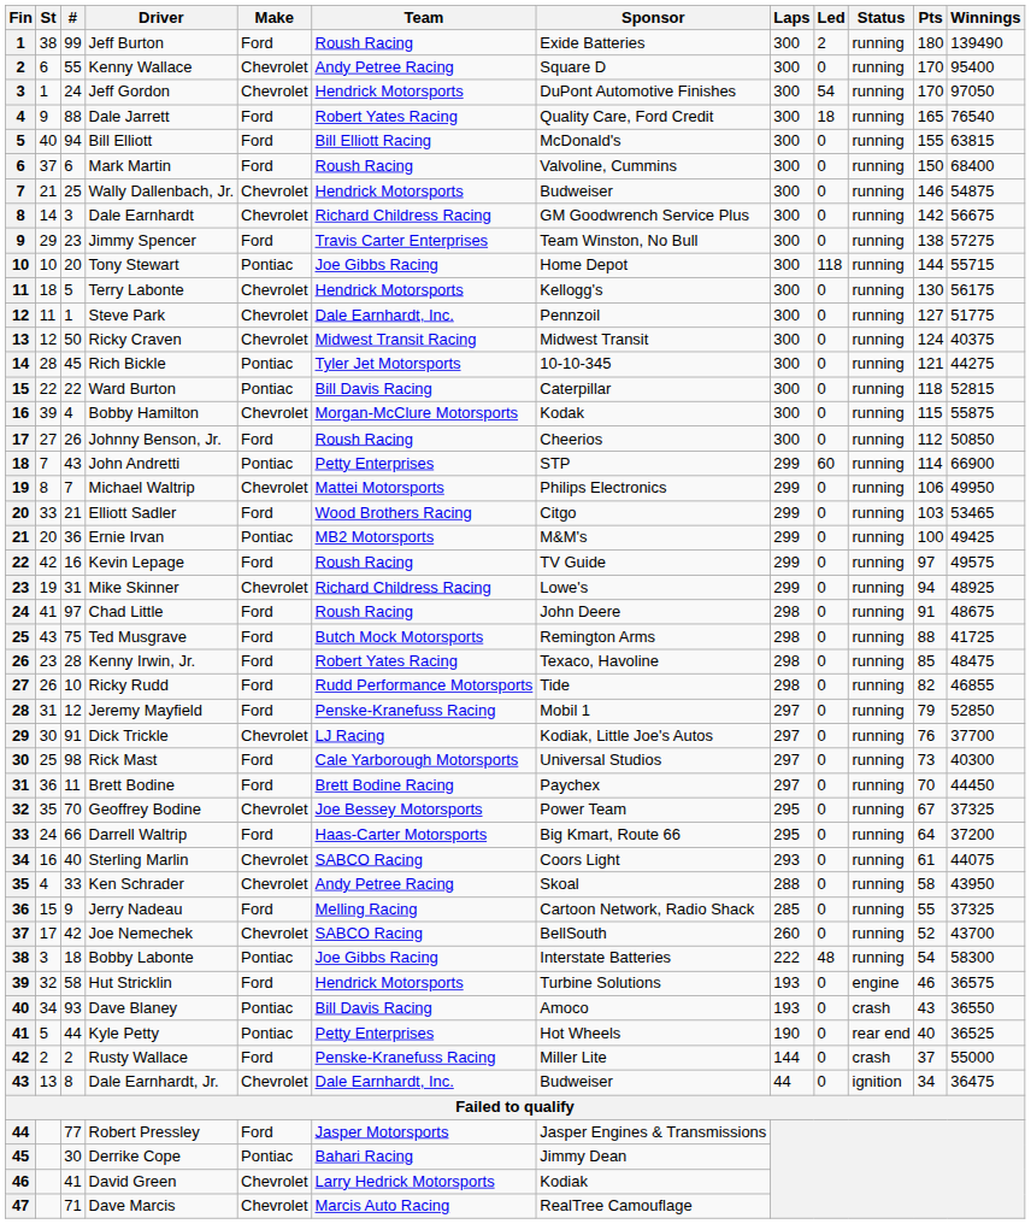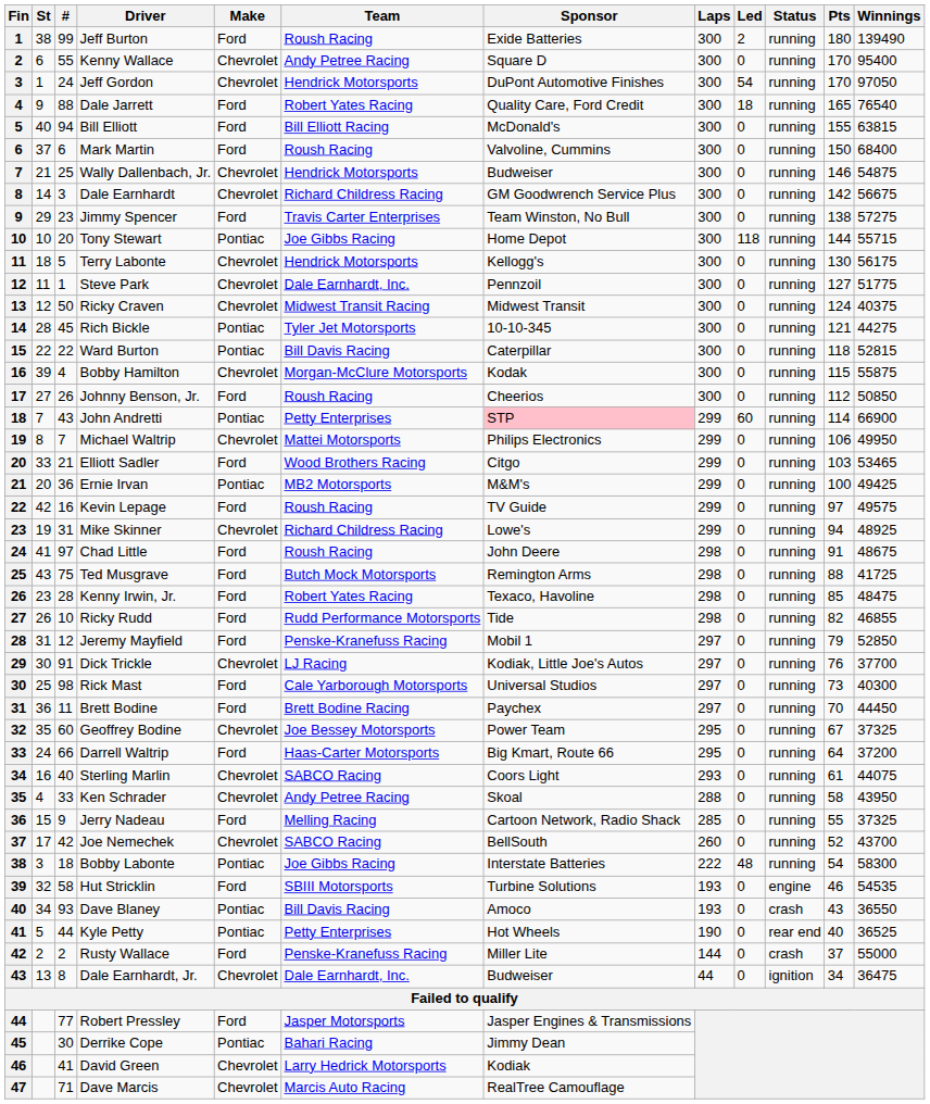 <table class="wikitable sortable">
 <tr>
 <th>Fin</th>
 <th>St</th>
 <th>#</th>
 <th>Driver</th>
 <th>Make</th>
 <th>Team</th>
 <th>Sponsor</th>
 <th>Laps</th>
 <th>Led</th>
 <th>Status</th>
 <th>Pts</th>
 <th>Winnings</th>
 </tr>
 <tr>
 <th>1</th>
 <td>38</td>
 <td>99</td>
 <td>Jeff Burton</td>
 <td>Ford</td>
 <td><a href='#'>Roush Racing</a></td>
 <td>Exide Batteries</td>
 <td>300</td>
 <td>2</td>
 <td>running</td>
 <td>180</td>
 <td>139490</td>
 </tr>
 <tr>
 <th>2</th>
 <td>6</td>
 <td>55</td>
 <td>Kenny Wallace</td>
 <td>Chevrolet</td>
 <td><a href='#'>Andy Petree Racing</a></td>
 <td>Square D</td>
 <td>300</td>
 <td>0</td>
 <td>running</td>
 <td>170</td>
 <td>95400</td>
 </tr>
 <tr>
 <th>3</th>
 <td>1</td>
 <td>24</td>
 <td>Jeff Gordon</td>
 <td>Chevrolet</td>
 <td><a href='#'>Hendrick Motorsports</a></td>
 <td>DuPont Automotive Finishes</td>
 <td>300</td>
 <td>54</td>
 <td>running</td>
 <td>170</td>
 <td>97050</td>
 </tr>
 <tr>
 <th>4</th>
 <td>9</td>
 <td>88</td>
 <td>Dale Jarrett</td>
 <td>Ford</td>
 <td><a href='#'>Robert Yates Racing</a></td>
 <td>Quality Care, Ford Credit</td>
 <td>300</td>
 <td>18</td>
 <td>running</td>
 <td>165</td>
 <td>76540</td>
 </tr>
 <tr>
 <th>5</th>
 <td>40</td>
 <td>94</td>
 <td>Bill Elliott</td>
 <td>Ford</td>
 <td><a href='#'>Bill Elliott Racing</a></td>
 <td>McDonald's</td>
 <td>300</td>
 <td>0</td>
 <td>running</td>
 <td>155</td>
 <td>63815</td>
 </tr>
 <tr>
 <th>6</th>
 <td>37</td>
 <td>6</td>
 <td>Mark Martin</td>
 <td>Ford</td>
 <td><a href='#'>Roush Racing</a></td>
 <td>Valvoline, Cummins</td>
 <td>300</td>
 <td>0</td>
 <td>running</td>
 <td>150</td>
 <td>68400</td>
 </tr>
 <tr>
 <th>7</th>
 <td>21</td>
 <td>25</td>
 <td>Wally Dallenbach, Jr.</td>
 <td>Chevrolet</td>
 <td><a href='#'>Hendrick Motorsports</a></td>
 <td>Budweiser</td>
 <td>300</td>
 <td>0</td>
 <td>running</td>
 <td>146</td>
 <td>54875</td>
 </tr>
 <tr>
 <th>8</th>
 <td>14</td>
 <td>3</td>
 <td>Dale Earnhardt</td>
 <td>Chevrolet</td>
 <td><a href='#'>Richard Childress Racing</a></td>
 <td>GM Goodwrench Service Plus</td>
 <td>300</td>
 <td>0</td>
 <td>running</td>
 <td>142</td>
 <td>56675</td>
 </tr>
 <tr>
 <th>9</th>
 <td>29</td>
 <td>23</td>
 <td>Jimmy Spencer</td>
 <td>Ford</td>
 <td><a href='#'>Travis Carter Enterprises</a></td>
 <td>Team Winston, No Bull</td>
 <td>300</td>
 <td>0</td>
 <td>running</td>
 <td>138</td>
 <td>57275</td>
 </tr>
 <tr>
 <th>10</th>
 <td>10</td>
 <td>20</td>
 <td>Tony Stewart</td>
 <td>Pontiac</td>
 <td><a href='#'>Joe Gibbs Racing</a></td>
 <td>Home Depot</td>
 <td>300</td>
 <td>118</td>
 <td>running</td>
 <td>144</td>
 <td>55715</td>
 </tr>
 <tr>
 <th>11</th>
 <td>18</td>
 <td>5</td>
 <td>Terry Labonte</td>
 <td>Chevrolet</td>
 <td><a href='#'>Hendrick Motorsports</a></td>
 <td>Kellogg's</td>
 <td>300</td>
 <td>0</td>
 <td>running</td>
 <td>130</td>
 <td>56175</td>
 </tr>
 <tr>
 <th>12</th>
 <td>11</td>
 <td>1</td>
 <td>Steve Park</td>
 <td>Chevrolet</td>
 <td><a href='#'>Dale Earnhardt, Inc.</a></td>
 <td>Pennzoil</td>
 <td>300</td>
 <td>0</td>
 <td>running</td>
 <td>127</td>
 <td>51775</td>
 </tr>
 <tr>
 <th>13</th>
 <td>12</td>
 <td>50</td>
 <td>Ricky Craven</td>
 <td>Chevrolet</td>
 <td><a href='#'>Midwest Transit Racing</a></td>
 <td>Midwest Transit</td>
 <td>300</td>
 <td>0</td>
 <td>running</td>
 <td>124</td>
 <td>40375</td>
 </tr>
 <tr>
 <th>14</th>
 <td>28</td>
 <td>45</td>
 <td>Rich Bickle</td>
 <td>Pontiac</td>
 <td><a href='#'>Tyler Jet Motorsports</a></td>
 <td>10-10-345</td>
 <td>300</td>
 <td>0</td>
 <td>running</td>
 <td>121</td>
 <td>44275</td>
 </tr>
 <tr>
 <th>15</th>
 <td>22</td>
 <td>22</td>
 <td>Ward Burton</td>
 <td>Pontiac</td>
 <td><a href='#'>Bill Davis Racing</a></td>
 <td>Caterpillar</td>
 <td>300</td>
 <td>0</td>
 <td>running</td>
 <td>118</td>
 <td>52815</td>
 </tr>
 <tr>
 <th>16</th>
 <td>39</td>
 <td>4</td>
 <td>Bobby Hamilton</td>
 <td>Chevrolet</td>
 <td><a href='#'>Morgan-McClure Motorsports</a></td>
 <td>Kodak</td>
 <td>300</td>
 <td>0</td>
 <td>running</td>
 <td>115</td>
 <td>55875</td>
 </tr>
 <tr>
 <th>17</th>
 <td>27</td>
 <td>26</td>
 <td>Johnny Benson, Jr.</td>
 <td>Ford</td>
 <td><a href='#'>Roush Racing</a></td>
 <td>Cheerios</td>
 <td>300</td>
 <td>0</td>
 <td>running</td>
 <td>112</td>
 <td>50850</td>
 </tr>
 <tr>
 <th>18</th>
 <td>7</td>
 <td>43</td>
 <td>John Andretti</td>
 <td>Pontiac</td>
 <td><a href='#'>Petty Enterprises</a></td>
-<td>STP</td>
+<td style="background: pink;">STP</td>
 <td>299</td>
 <td>60</td>
 <td>running</td>
 <td>114</td>
 <td>66900</td>
 </tr>
 <tr>
 <th>19</th>
 <td>8</td>
 <td>7</td>
 <td>Michael Waltrip</td>
 <td>Chevrolet</td>
 <td><a href='#'>Mattei Motorsports</a></td>
 <td>Philips Electronics</td>
 <td>299</td>
 <td>0</td>
 <td>running</td>
 <td>106</td>
 <td>49950</td>
 </tr>
 <tr>
 <th>20</th>
 <td>33</td>
 <td>21</td>
 <td>Elliott Sadler</td>
 <td>Ford</td>
 <td><a href='#'>Wood Brothers Racing</a></td>
 <td>Citgo</td>
 <td>299</td>
 <td>0</td>
 <td>running</td>
 <td>103</td>
 <td>53465</td>
 </tr>
 <tr>
 <th>21</th>
 <td>20</td>
 <td>36</td>
 <td>Ernie Irvan</td>
 <td>Pontiac</td>
 <td><a href='#'>MB2 Motorsports</a></td>
 <td>M&M's</td>
 <td>299</td>
 <td>0</td>
 <td>running</td>
 <td>100</td>
 <td>49425</td>
 </tr>
 <tr>
 <th>22</th>
 <td>42</td>
 <td>16</td>
 <td>Kevin Lepage</td>
 <td>Ford</td>
 <td><a href='#'>Roush Racing</a></td>
 <td>TV Guide</td>
 <td>299</td>
 <td>0</td>
 <td>running</td>
 <td>97</td>
 <td>49575</td>
 </tr>
 <tr>
 <th>23</th>
 <td>19</td>
 <td>31</td>
 <td>Mike Skinner</td>
 <td>Chevrolet</td>
 <td><a href='#'>Richard Childress Racing</a></td>
 <td>Lowe's</td>
 <td>299</td>
 <td>0</td>
 <td>running</td>
 <td>94</td>
 <td>48925</td>
 </tr>
 <tr>
 <th>24</th>
 <td>41</td>
 <td>97</td>
 <td>Chad Little</td>
 <td>Ford</td>
 <td><a href='#'>Roush Racing</a></td>
 <td>John Deere</td>
 <td>298</td>
 <td>0</td>
 <td>running</td>
 <td>91</td>
 <td>48675</td>
 </tr>
 <tr>
 <th>25</th>
 <td>43</td>
 <td>75</td>
 <td>Ted Musgrave</td>
 <td>Ford</td>
 <td><a href='#'>Butch Mock Motorsports</a></td>
 <td>Remington Arms</td>
 <td>298</td>
 <td>0</td>
 <td>running</td>
 <td>88</td>
 <td>41725</td>
 </tr>
 <tr>
 <th>26</th>
 <td>23</td>
 <td>28</td>
 <td>Kenny Irwin, Jr.</td>
 <td>Ford</td>
 <td><a href='#'>Robert Yates Racing</a></td>
 <td>Texaco, Havoline</td>
 <td>298</td>
 <td>0</td>
 <td>running</td>
 <td>85</td>
 <td>48475</td>
 </tr>
 <tr>
 <th>27</th>
 <td>26</td>
 <td>10</td>
 <td>Ricky Rudd</td>
 <td>Ford</td>
 <td><a href='#'>Rudd Performance Motorsports</a></td>
 <td>Tide</td>
 <td>298</td>
 <td>0</td>
 <td>running</td>
 <td>82</td>
 <td>46855</td>
 </tr>
 <tr>
 <th>28</th>
 <td>31</td>
 <td>12</td>
 <td>Jeremy Mayfield</td>
 <td>Ford</td>
 <td><a href='#'>Penske-Kranefuss Racing</a></td>
 <td>Mobil 1</td>
 <td>297</td>
 <td>0</td>
 <td>running</td>
 <td>79</td>
 <td>52850</td>
 </tr>
 <tr>
 <th>29</th>
 <td>30</td>
 <td>91</td>
 <td>Dick Trickle</td>
 <td>Chevrolet</td>
 <td><a href='#'>LJ Racing</a></td>
 <td>Kodiak, Little Joe's Autos</td>
 <td>297</td>
 <td>0</td>
 <td>running</td>
 <td>76</td>
 <td>37700</td>
 </tr>
 <tr>
 <th>30</th>
 <td>25</td>
 <td>98</td>
 <td>Rick Mast</td>
 <td>Ford</td>
 <td><a href='#'>Cale Yarborough Motorsports</a></td>
 <td>Universal Studios</td>
 <td>297</td>
 <td>0</td>
 <td>running</td>
 <td>73</td>
 <td>40300</td>
 </tr>
 <tr>
 <th>31</th>
 <td>36</td>
 <td>11</td>
 <td>Brett Bodine</td>
 <td>Ford</td>
 <td><a href='#'>Brett Bodine Racing</a></td>
 <td>Paychex</td>
 <td>297</td>
 <td>0</td>
 <td>running</td>
 <td>70</td>
 <td>44450</td>
 </tr>
 <tr>
 <th>32</th>
 <td>35</td>
-<td>70</td>
+<td>60</td>
 <td>Geoffrey Bodine</td>
 <td>Chevrolet</td>
 <td><a href='#'>Joe Bessey Motorsports</a></td>
 <td>Power Team</td>
 <td>295</td>
 <td>0</td>
 <td>running</td>
 <td>67</td>
 <td>37325</td>
 </tr>
 <tr>
 <th>33</th>
 <td>24</td>
 <td>66</td>
 <td>Darrell Waltrip</td>
 <td>Ford</td>
 <td><a href='#'>Haas-Carter Motorsports</a></td>
 <td>Big Kmart, Route 66</td>
 <td>295</td>
 <td>0</td>
 <td>running</td>
 <td>64</td>
 <td>37200</td>
 </tr>
 <tr>
 <th>34</th>
 <td>16</td>
 <td>40</td>
 <td>Sterling Marlin</td>
 <td>Chevrolet</td>
 <td><a href='#'>SABCO Racing</a></td>
 <td>Coors Light</td>
 <td>293</td>
 <td>0</td>
 <td>running</td>
 <td>61</td>
 <td>44075</td>
 </tr>
 <tr>
 <th>35</th>
 <td>4</td>
 <td>33</td>
 <td>Ken Schrader</td>
 <td>Chevrolet</td>
 <td><a href='#'>Andy Petree Racing</a></td>
 <td>Skoal</td>
 <td>288</td>
 <td>0</td>
 <td>running</td>
 <td>58</td>
 <td>43950</td>
 </tr>
 <tr>
 <th>36</th>
 <td>15</td>
 <td>9</td>
 <td>Jerry Nadeau</td>
 <td>Ford</td>
 <td><a href='#'>Melling Racing</a></td>
 <td>Cartoon Network, Radio Shack</td>
 <td>285</td>
 <td>0</td>
 <td>running</td>
 <td>55</td>
 <td>37325</td>
 </tr>
 <tr>
 <th>37</th>
 <td>17</td>
 <td>42</td>
 <td>Joe Nemechek</td>
 <td>Chevrolet</td>
 <td><a href='#'>SABCO Racing</a></td>
 <td>BellSouth</td>
 <td>260</td>
 <td>0</td>
 <td>running</td>
 <td>52</td>
 <td>43700</td>
 </tr>
 <tr>
 <th>38</th>
 <td>3</td>
 <td>18</td>
 <td>Bobby Labonte</td>
 <td>Pontiac</td>
 <td><a href='#'>Joe Gibbs Racing</a></td>
 <td>Interstate Batteries</td>
 <td>222</td>
 <td>48</td>
 <td>running</td>
 <td>54</td>
 <td>58300</td>
 </tr>
 <tr>
 <th>39</th>
 <td>32</td>
 <td>58</td>
 <td>Hut Stricklin</td>
 <td>Ford</td>
-<td><a href='#'>Hendrick Motorsports</a></td>
+<td><a href='#'>SBIII Motorsports</a></td>
 <td>Turbine Solutions</td>
 <td>193</td>
 <td>0</td>
 <td>engine</td>
 <td>46</td>
-<td>36575</td>
+<td>54535</td>
 </tr>
 <tr>
 <th>40</th>
 <td>34</td>
 <td>93</td>
 <td>Dave Blaney</td>
 <td>Pontiac</td>
 <td><a href='#'>Bill Davis Racing</a></td>
 <td>Amoco</td>
 <td>193</td>
 <td>0</td>
 <td>crash</td>
 <td>43</td>
 <td>36550</td>
 </tr>
 <tr>
 <th>41</th>
 <td>5</td>
 <td>44</td>
 <td>Kyle Petty</td>
 <td>Pontiac</td>
 <td><a href='#'>Petty Enterprises</a></td>
 <td>Hot Wheels</td>
 <td>190</td>
 <td>0</td>
 <td>rear end</td>
 <td>40</td>
 <td>36525</td>
 </tr>
 <tr>
 <th>42</th>
 <td>2</td>
 <td>2</td>
 <td>Rusty Wallace</td>
 <td>Ford</td>
 <td><a href='#'>Penske-Kranefuss Racing</a></td>
 <td>Miller Lite</td>
 <td>144</td>
 <td>0</td>
 <td>crash</td>
 <td>37</td>
 <td>55000</td>
 </tr>
 <tr>
 <th>43</th>
 <td>13</td>
 <td>8</td>
 <td>Dale Earnhardt, Jr.</td>
 <td>Chevrolet</td>
 <td><a href='#'>Dale Earnhardt, Inc.</a></td>
 <td>Budweiser</td>
 <td>44</td>
 <td>0</td>
 <td>ignition</td>
 <td>34</td>
 <td>36475</td>
 </tr>
 <tr>
 <th colspan="12">Failed to qualify</th>
 </tr>
 <tr>
 <th>44</th>
 <td></td>
 <td>77</td>
 <td>Robert Pressley</td>
 <td>Ford</td>
 <td><a href='#'>Jasper Motorsports</a></td>
 <td>Jasper Engines & Transmissions</td>
 <th colspan="5" rowspan="4"></th>
 </tr>
 <tr>
 <th>45</th>
 <td></td>
 <td>30</td>
 <td>Derrike Cope</td>
 <td>Pontiac</td>
 <td><a href='#'>Bahari Racing</a></td>
 <td>Jimmy Dean</td>
 </tr>
 <tr>
 <th>46</th>
 <td></td>
 <td>41</td>
 <td>David Green</td>
 <td>Chevrolet</td>
 <td><a href='#'>Larry Hedrick Motorsports</a></td>
 <td>Kodiak</td>
 </tr>
 <tr>
 <th>47</th>
 <td></td>
 <td>71</td>
 <td>Dave Marcis</td>
 <td>Chevrolet</td>
 <td><a href='#'>Marcis Auto Racing</a></td>
 <td>RealTree Camouflage</td>
 </tr>
 </table>
